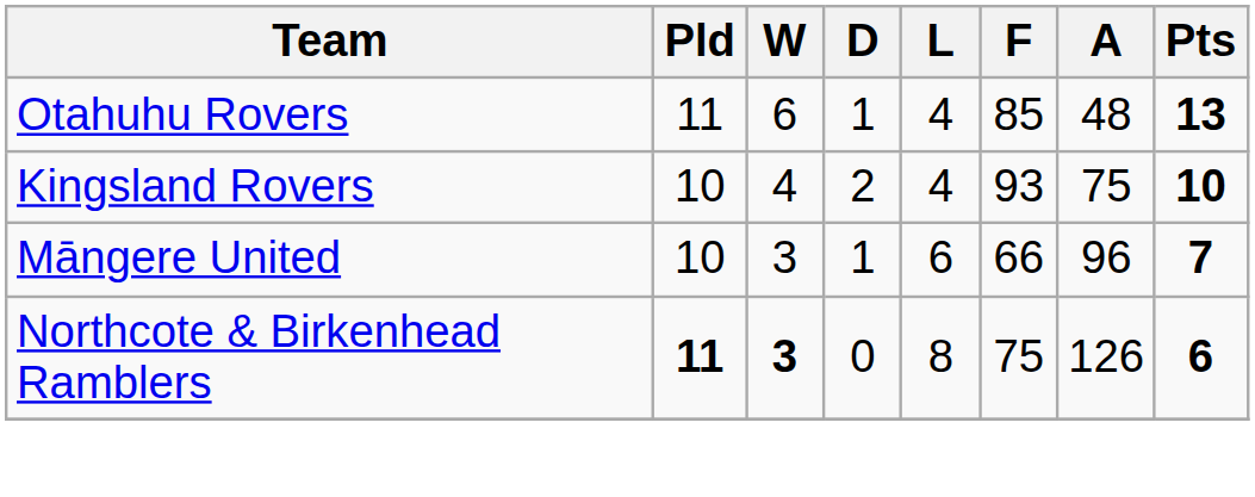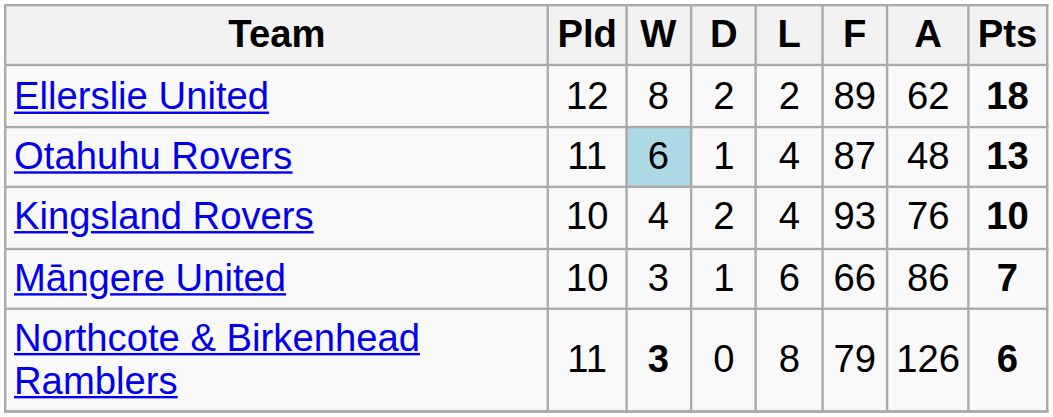 <table class="wikitable" style="text-align:center;">
 <tr>
 <th width=220>Team</th>
 <th width=20 abbr="Played">Pld</th>
 <th width=20 abbr="Won">W</th>
 <th width=20 abbr="Drawn">D</th>
 <th width=20 abbr="Lost">L</th>
 <th width=20 abbr="For">F</th>
 <th width=20 abbr="Against">A</th>
 <th width=20 abbr="Points">Pts</th>
 </tr>
 <tr>
+<td style="text-align:left;"><a href='#'>Ellerslie United</a></td>
+<td>12</td>
+<td>8</td>
+<td>2</td>
+<td>2</td>
+<td>89</td>
+<td>62</td>
+<td><strong>18</strong></td>
+</tr>
+<tr>
 <td style="text-align:left;"><a href='#'>Otahuhu Rovers</a></td>
 <td>11</td>
-<td>6</td>
+<td style="background: lightblue;">6</td>
 <td>1</td>
 <td>4</td>
-<td>85</td>
+<td>87</td>
 <td>48</td>
 <td><strong>13</strong></td>
 </tr>
 <tr>
 <td style="text-align:left;"><a href='#'>Kingsland Rovers</a></td>
 <td>10</td>
 <td>4</td>
 <td>2</td>
 <td>4</td>
 <td>93</td>
-<td>75</td>
+<td>76</td>
 <td><strong>10</strong></td>
 </tr>
 <tr>
 <td style="text-align:left;"><a href='#'>Māngere United</a></td>
 <td>10</td>
 <td>3</td>
 <td>1</td>
 <td>6</td>
 <td>66</td>
-<td>96</td>
+<td>86</td>
 <td><strong>7</strong></td>
 </tr>
 <tr>
 <td style="text-align:left;"><a href='#'>Northcote & Birkenhead Ramblers</a></td>
-<td><strong>11</strong></td>
+<td>11</td>
 <td><strong>3</strong></td>
 <td>0</td>
 <td>8</td>
-<td>75</td>
+<td>79</td>
 <td>126</td>
 <td><strong>6</strong></td>
 </tr>
 <tr>
 </tr>
 </table>
